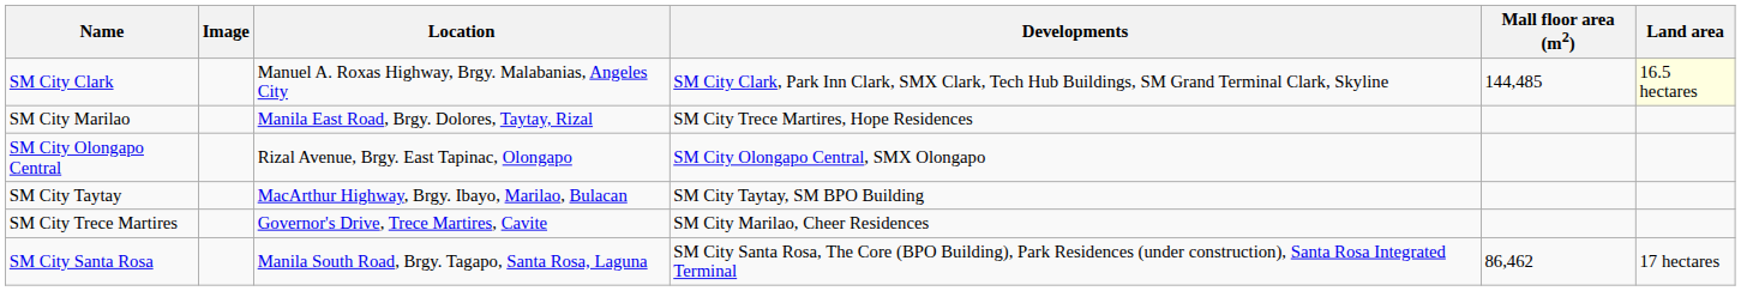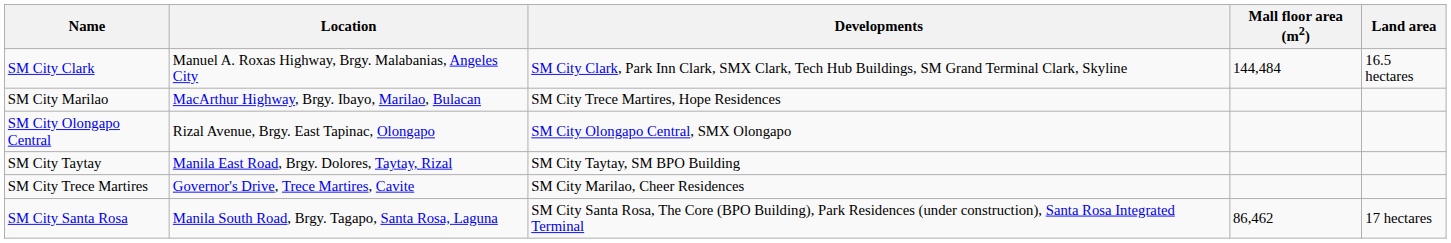 <table class="wikitable sortable">
 <tr>
 <th>Name</th>
-<th>Image</th>
 <th>Location</th>
 <th>Developments</th>
 <th>Mall floor area (m<sup>2</sup>)</th>
 <th>Land area</th>
 </tr>
 <tr>
 <td><a href='#'>SM City Clark</a></td>
-<td></td>
 <td>Manuel A. Roxas Highway, Brgy. Malabanias, <a href='#'>Angeles City</a></td>
 <td><a href='#'>SM City Clark</a>, Park Inn Clark, SMX Clark, Tech Hub Buildings, SM Grand Terminal Clark, Skyline</td>
-<td>144,485</td>
-<td style="background: lightyellow;">16.5 hectares</td>
+<td>144,484</td>
+<td>16.5 hectares</td>
 </tr>
 <tr>
 <td>SM City Marilao</td>
-<td></td>
-<td><a href='#'>Manila East Road</a>, Brgy. Dolores, <a href='#'>Taytay, Rizal</a></td>
+<td><a href='#'>MacArthur Highway</a>, Brgy. Ibayo, <a href='#'>Marilao</a>, <a href='#'>Bulacan</a></td>
 <td>SM City Trece Martires, Hope Residences</td>
 <td></td>
 <td></td>
 </tr>
 <tr>
 <td><a href='#'>SM City Olongapo Central</a></td>
-<td></td>
 <td>Rizal Avenue, Brgy. East Tapinac, <a href='#'>Olongapo</a></td>
 <td><a href='#'>SM City Olongapo Central</a>, SMX Olongapo</td>
 <td></td>
 <td></td>
 </tr>
 <tr>
 <td>SM City Taytay</td>
-<td></td>
-<td><a href='#'>MacArthur Highway</a>, Brgy. Ibayo, <a href='#'>Marilao</a>, <a href='#'>Bulacan</a></td>
+<td><a href='#'>Manila East Road</a>, Brgy. Dolores, <a href='#'>Taytay, Rizal</a></td>
 <td>SM City Taytay, SM BPO Building</td>
 <td></td>
 <td></td>
 </tr>
 <tr>
 <td>SM City Trece Martires</td>
-<td></td>
 <td><a href='#'>Governor's Drive</a>, <a href='#'>Trece Martires</a>, <a href='#'>Cavite</a></td>
 <td>SM City Marilao, Cheer Residences</td>
 <td></td>
 <td></td>
 </tr>
 <tr>
 <td><a href='#'>SM City Santa Rosa</a></td>
-<td></td>
 <td><a href='#'>Manila South Road</a>, Brgy. Tagapo, <a href='#'>Santa Rosa, Laguna</a></td>
 <td>SM City Santa Rosa, The Core (BPO Building), Park Residences (under construction), <a href='#'>Santa Rosa Integrated Terminal</a></td>
 <td>86,462</td>
 <td>17 hectares</td>
 </tr>
 </table>
